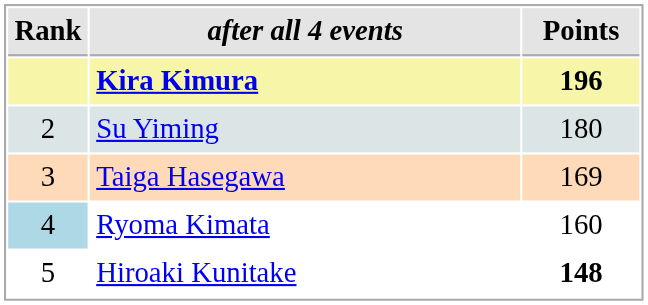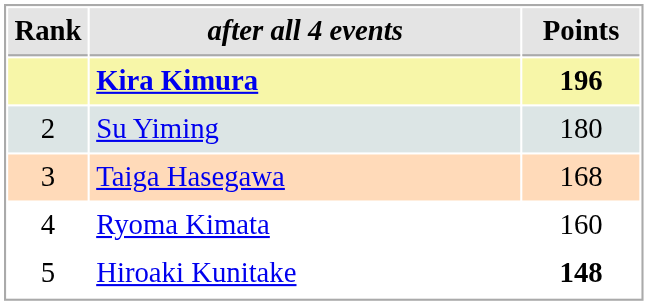 <table cellspacing="1" cellpadding="3" style="border:1px solid #AAAAAA;font-size:86%">
 <tr style="background-color: #E4E4E4;">
 <th style="border-bottom:1px solid #AAAAAA; width: 10px;">Rank</th>
 <th style="border-bottom:1px solid #AAAAAA; width: 200px;"><em>after all 4 events</em></th>
 <th style="border-bottom:1px solid #AAAAAA; width: 50px;">Points</th>
 </tr>
 <tr style="background:#f7f6a8;">
 <td align=center></td>
 <td><strong> <a href='#'>Kira Kimura</a></strong></td>
 <td align=center><strong>196</strong></td>
 </tr>
 <tr style="background:#dce5e5;">
 <td align=center>2</td>
 <td> <a href='#'>Su Yiming</a></td>
 <td align=center>180</td>
 </tr>
 <tr style="background:#ffdab9;">
 <td align=center>3</td>
 <td> <a href='#'>Taiga Hasegawa</a></td>
-<td align=center>169</td>
+<td align=center>168</td>
 </tr>
 <tr>
-<td align=center style="background: lightblue;">4</td>
+<td align=center>4</td>
 <td> <a href='#'>Ryoma Kimata</a></td>
 <td align=center>160</td>
 </tr>
 <tr>
 <td align=center>5</td>
 <td> <a href='#'>Hiroaki Kunitake</a></td>
 <td align=center><strong>148</strong></td>
 </tr>
 </table>
